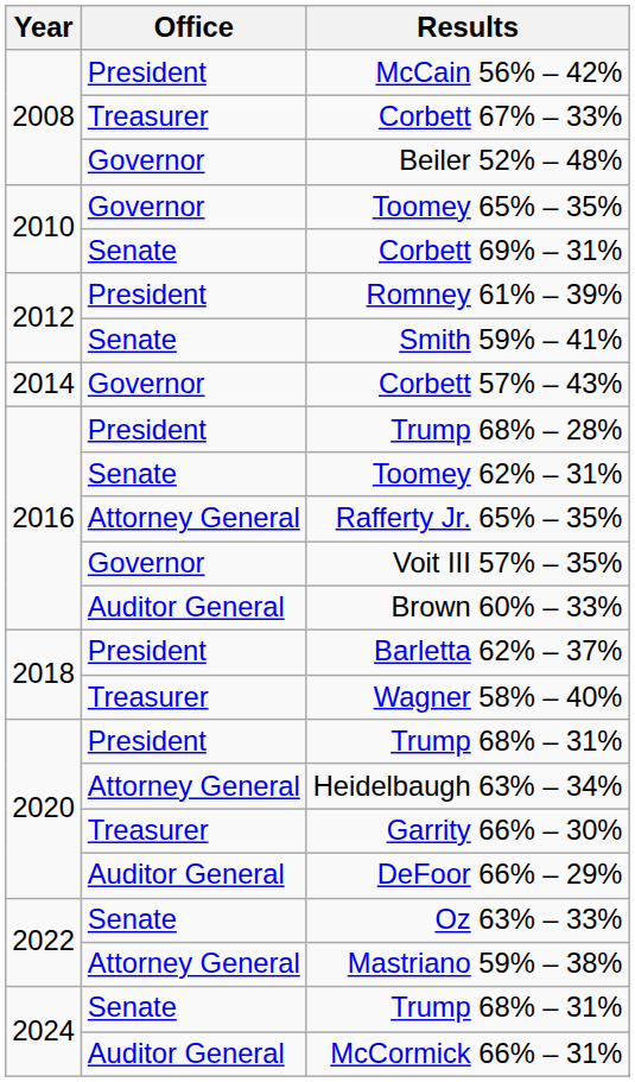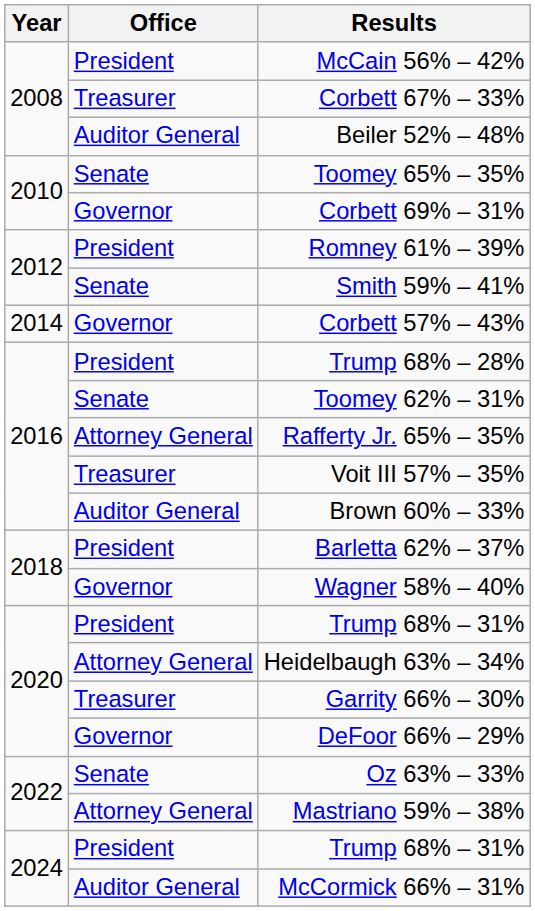 <table class=wikitable>
 <tr>
 <th>Year</th>
 <th>Office</th>
 <th>Results</th>
 </tr>
 <tr>
 <td rowspan=3>2008</td>
 <td><a href='#'>President</a></td>
 <td align="right" ><a href='#'>McCain</a> 56% – 42%</td>
 </tr>
 <tr>
 <td><a href='#'>Treasurer</a></td>
 <td align="right" ><a href='#'>Corbett</a> 67% – 33%</td>
 </tr>
 <tr>
-<td><a href='#'>Governor</a></td>
+<td><a href='#'>Auditor General</a></td>
 <td align="right" >Beiler 52% – 48%</td>
 </tr>
 <tr>
 <td rowspan=2>2010</td>
-<td><a href='#'>Governor</a></td>
+<td><a href='#'>Senate</a></td>
 <td align="right" ><a href='#'>Toomey</a> 65% – 35%</td>
 </tr>
 <tr>
-<td><a href='#'>Senate</a></td>
+<td><a href='#'>Governor</a></td>
 <td align="right" ><a href='#'>Corbett</a> 69% – 31%</td>
 </tr>
 <tr>
 <td rowspan=2>2012</td>
 <td><a href='#'>President</a></td>
 <td align="right" ><a href='#'>Romney</a> 61% – 39%</td>
 </tr>
 <tr>
 <td><a href='#'>Senate</a></td>
 <td align="right" ><a href='#'>Smith</a> 59% – 41%</td>
 </tr>
 <tr>
 <td>2014</td>
 <td><a href='#'>Governor</a></td>
 <td align="right" ><a href='#'>Corbett</a> 57% – 43%</td>
 </tr>
 <tr>
 <td rowspan=5>2016</td>
 <td><a href='#'>President</a></td>
 <td align="right" ><a href='#'>Trump</a> 68% – 28%</td>
 </tr>
 <tr>
 <td><a href='#'>Senate</a></td>
 <td align="right" ><a href='#'>Toomey</a> 62% – 31%</td>
 </tr>
 <tr>
 <td><a href='#'>Attorney General</a></td>
 <td align="right" ><a href='#'>Rafferty Jr.</a> 65% – 35%</td>
 </tr>
 <tr>
-<td><a href='#'>Governor</a></td>
+<td><a href='#'>Treasurer</a></td>
 <td align="right" >Voit III 57% – 35%</td>
 </tr>
 <tr>
 <td><a href='#'>Auditor General</a></td>
 <td align="right" >Brown 60% – 33%</td>
 </tr>
 <tr>
 <td rowspan=2>2018</td>
 <td><a href='#'>President</a></td>
 <td align="right" ><a href='#'>Barletta</a> 62% – 37%</td>
 </tr>
 <tr>
-<td><a href='#'>Treasurer</a></td>
+<td><a href='#'>Governor</a></td>
 <td align="right" ><a href='#'>Wagner</a> 58% – 40%</td>
 </tr>
 <tr>
 <td rowspan=4>2020</td>
 <td><a href='#'>President</a></td>
 <td align="right" ><a href='#'>Trump</a> 68% – 31%</td>
 </tr>
 <tr>
 <td><a href='#'>Attorney General</a></td>
 <td align="right" >Heidelbaugh 63% – 34%</td>
 </tr>
 <tr>
 <td><a href='#'>Treasurer</a></td>
 <td align="right" ><a href='#'>Garrity</a> 66% – 30%</td>
 </tr>
 <tr>
-<td><a href='#'>Auditor General</a></td>
+<td><a href='#'>Governor</a></td>
 <td align="right" ><a href='#'>DeFoor</a> 66% – 29%</td>
 </tr>
 <tr>
 <td rowspan=2>2022</td>
 <td><a href='#'>Senate</a></td>
 <td align="right" ><a href='#'>Oz</a> 63% – 33%</td>
 </tr>
 <tr>
 <td><a href='#'>Attorney General</a></td>
 <td align="right" ><a href='#'>Mastriano</a> 59% – 38%</td>
 </tr>
 <tr>
 <td rowspan=2>2024</td>
-<td><a href='#'>Senate</a></td>
+<td><a href='#'>President</a></td>
 <td align="right" ><a href='#'>Trump</a> 68% – 31%</td>
 </tr>
 <tr>
 <td><a href='#'>Auditor General</a></td>
 <td align="right" ><a href='#'>McCormick</a> 66% – 31%</td>
 </tr>
 </table>
